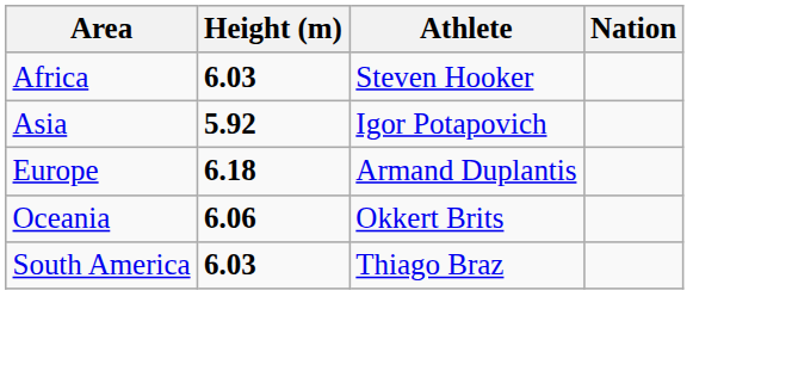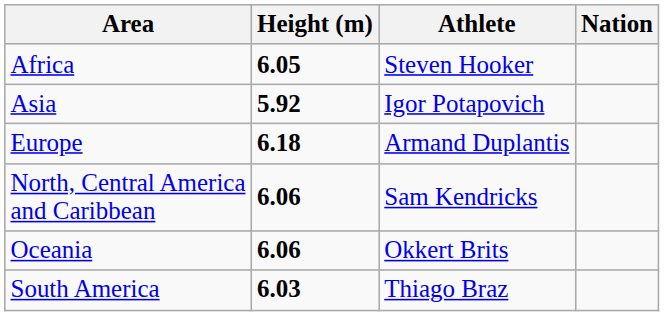 <table class="wikitable">
 <tr>
 <th>Area</th>
 <th>Height (m)</th>
 <th>Athlete</th>
 <th>Nation</th>
 </tr>
 <tr>
 <td><a href='#'>Africa</a> </td>
-<td><strong>6.03</strong></td>
+<td><strong>6.05</strong></td>
 <td><a href='#'>Steven Hooker</a></td>
 <td></td>
 </tr>
 <tr>
 <td><a href='#'>Asia</a> </td>
 <td><strong>5.92</strong></td>
 <td><a href='#'>Igor Potapovich</a></td>
 <td></td>
 </tr>
 <tr>
 <td><a href='#'>Europe</a> </td>
 <td><strong>6.18</strong> </td>
 <td><a href='#'>Armand Duplantis</a></td>
 <td></td>
 </tr>
 <tr>
+<td><a href='#'>North, Central America<br> and Caribbean</a> </td>
+<td><strong>6.06</strong></td>
+<td><a href='#'>Sam Kendricks</a></td>
+<td></td>
+</tr>
+<tr>
 <td><a href='#'>Oceania</a> </td>
 <td><strong>6.06</strong></td>
 <td><a href='#'>Okkert Brits</a></td>
 <td></td>
 </tr>
 <tr>
 <td><a href='#'>South America</a> </td>
 <td><strong>6.03</strong> </td>
 <td><a href='#'>Thiago Braz</a></td>
 <td></td>
 </tr>
 </table>
